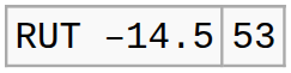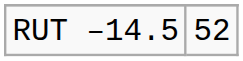 <table class="wikitable">
 <tr align="center">
 </tr>
 <tr align="center">
 <td>RUT –14.5</td>
-<td>53</td>
+<td>52</td>
 </tr>
 </table>
